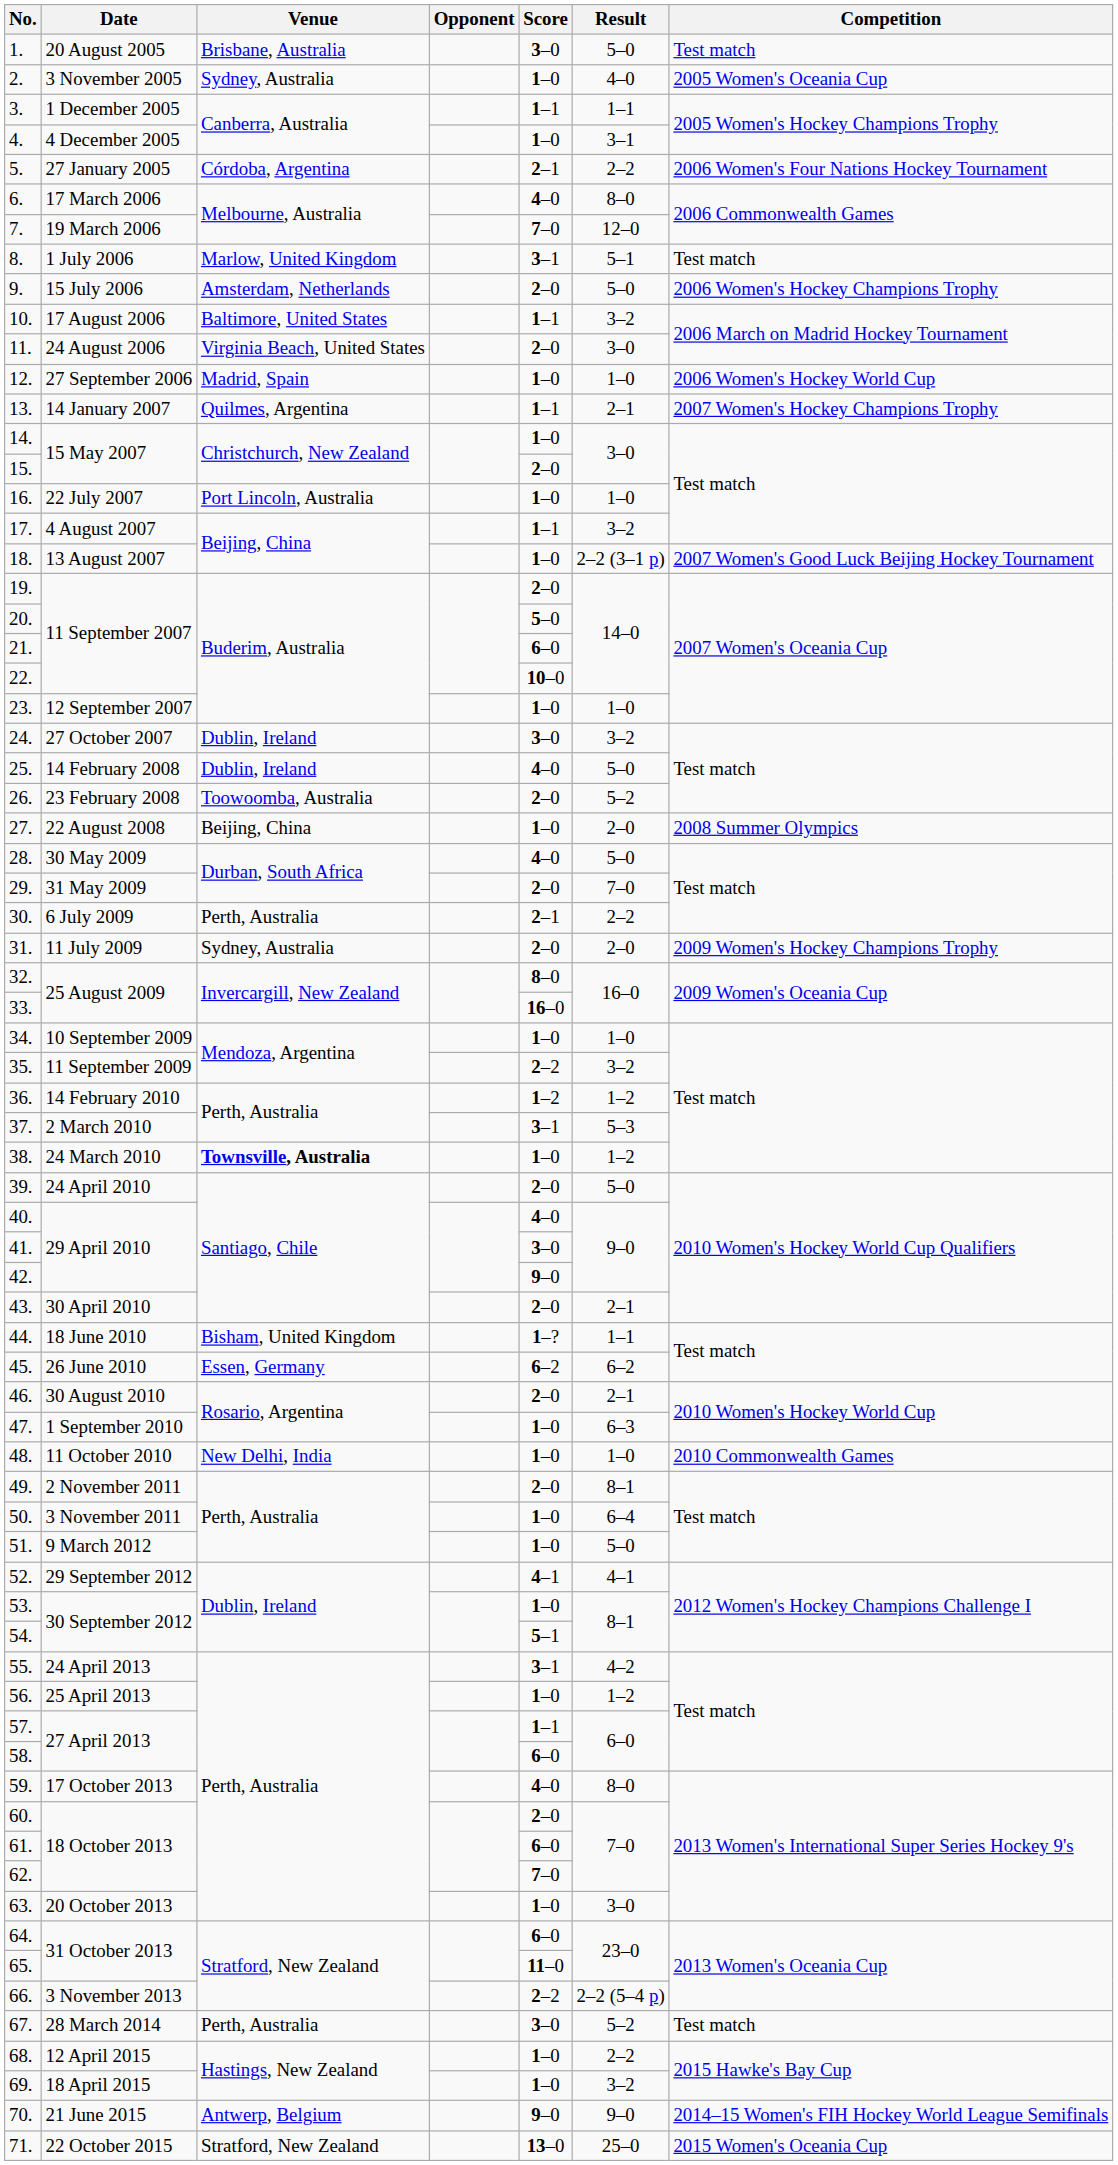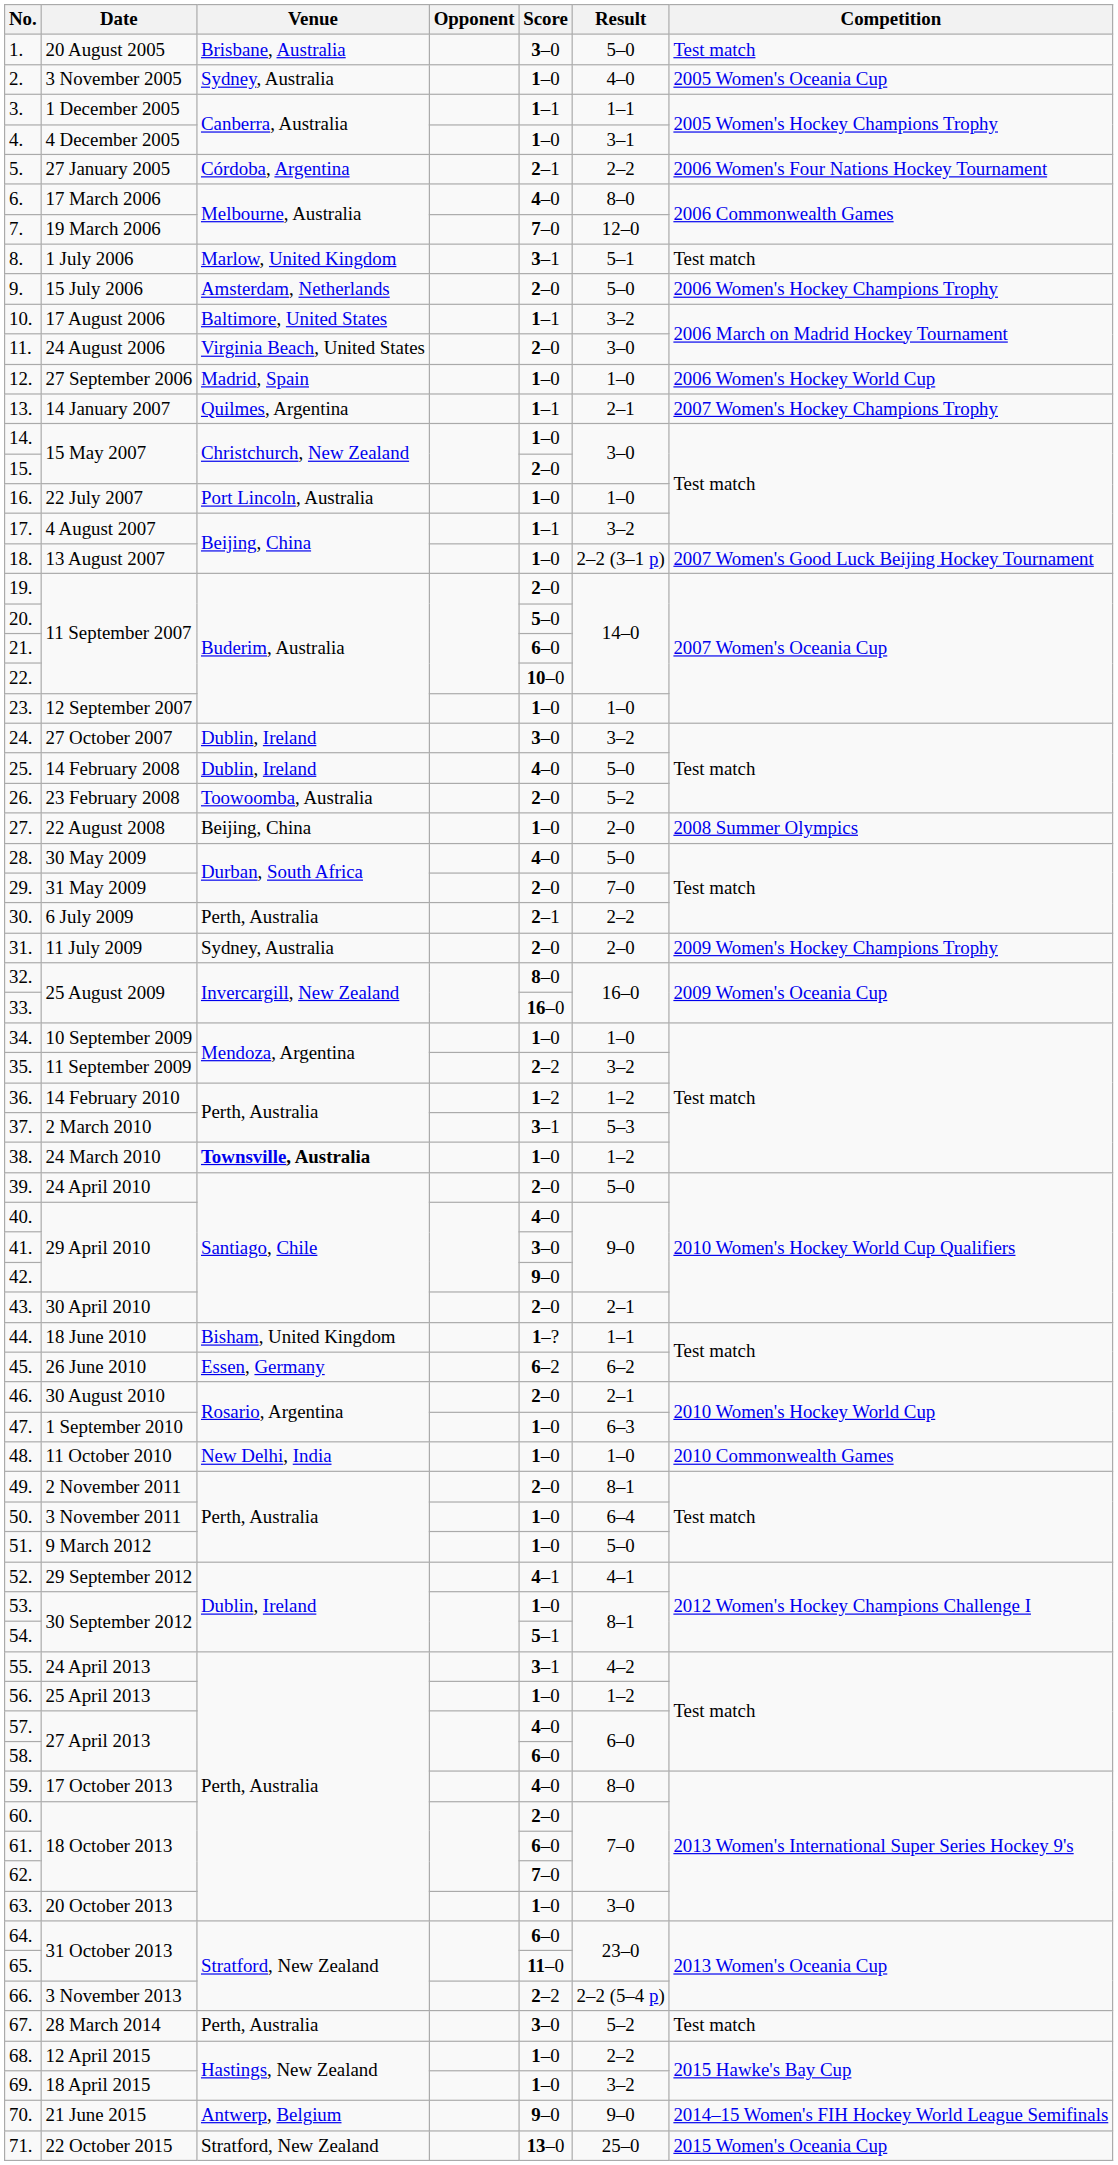 <table class="wikitable">
 <tr>
 <th>No.</th>
 <th>Date</th>
 <th>Venue</th>
 <th>Opponent</th>
 <th>Score</th>
 <th>Result</th>
 <th>Competition</th>
 </tr>
 <tr>
 <td>1.</td>
 <td>20 August 2005</td>
 <td><a href='#'>Brisbane</a>, <a href='#'>Australia</a></td>
 <td></td>
 <td align=center><strong>3</strong>–0</td>
 <td align=center>5–0</td>
 <td><a href='#'>Test match</a></td>
 </tr>
 <tr>
 <td>2.</td>
 <td>3 November 2005</td>
 <td><a href='#'>Sydney</a>, Australia</td>
 <td></td>
 <td align=center><strong>1</strong>–0</td>
 <td align=center>4–0</td>
 <td><a href='#'>2005 Women's Oceania Cup</a></td>
 </tr>
 <tr>
 <td>3.</td>
 <td>1 December 2005</td>
 <td rowspan=2><a href='#'>Canberra</a>, Australia</td>
 <td></td>
 <td align=center><strong>1</strong>–1</td>
 <td align=center>1–1</td>
 <td rowspan=2><a href='#'>2005 Women's Hockey Champions Trophy</a></td>
 </tr>
 <tr>
 <td>4.</td>
 <td>4 December 2005</td>
 <td></td>
 <td align=center><strong>1</strong>–0</td>
 <td align=center>3–1</td>
 </tr>
 <tr>
 <td>5.</td>
 <td>27 January 2005</td>
 <td><a href='#'>Córdoba</a>, <a href='#'>Argentina</a></td>
 <td></td>
 <td align=center><strong>2</strong>–1</td>
 <td align=center>2–2</td>
 <td><a href='#'>2006 Women's Four Nations Hockey Tournament</a></td>
 </tr>
 <tr>
 <td>6.</td>
 <td>17 March 2006</td>
 <td rowspan=2><a href='#'>Melbourne</a>, Australia</td>
 <td></td>
 <td align=center><strong>4</strong>–0</td>
 <td align=center>8–0</td>
 <td rowspan=2><a href='#'>2006 Commonwealth Games</a></td>
 </tr>
 <tr>
 <td>7.</td>
 <td>19 March 2006</td>
 <td></td>
 <td align=center><strong>7</strong>–0</td>
 <td align=center>12–0</td>
 </tr>
 <tr>
 <td>8.</td>
 <td>1 July 2006</td>
 <td><a href='#'>Marlow</a>, <a href='#'>United Kingdom</a></td>
 <td></td>
 <td align=center><strong>3</strong>–1</td>
 <td align=center>5–1</td>
 <td>Test match</td>
 </tr>
 <tr>
 <td>9.</td>
 <td>15 July 2006</td>
 <td><a href='#'>Amsterdam</a>, <a href='#'>Netherlands</a></td>
 <td></td>
 <td align=center><strong>2</strong>–0</td>
 <td align=center>5–0</td>
 <td><a href='#'>2006 Women's Hockey Champions Trophy</a></td>
 </tr>
 <tr>
 <td>10.</td>
 <td>17 August 2006</td>
 <td><a href='#'>Baltimore</a>, <a href='#'>United States</a></td>
 <td></td>
 <td align=center><strong>1</strong>–1</td>
 <td align=center>3–2</td>
 <td rowspan=2><a href='#'>2006 March on Madrid Hockey Tournament</a></td>
 </tr>
 <tr>
 <td>11.</td>
 <td>24 August 2006</td>
 <td><a href='#'>Virginia Beach</a>, United States</td>
 <td></td>
 <td align=center><strong>2</strong>–0</td>
 <td align=center>3–0</td>
 </tr>
 <tr>
 <td>12.</td>
 <td>27 September 2006</td>
 <td><a href='#'>Madrid</a>, <a href='#'>Spain</a></td>
 <td></td>
 <td align=center><strong>1</strong>–0</td>
 <td align=center>1–0</td>
 <td><a href='#'>2006 Women's Hockey World Cup</a></td>
 </tr>
 <tr>
 <td>13.</td>
 <td>14 January 2007</td>
 <td><a href='#'>Quilmes</a>, Argentina</td>
 <td></td>
 <td align=center><strong>1</strong>–1</td>
 <td align=center>2–1</td>
 <td><a href='#'>2007 Women's Hockey Champions Trophy</a></td>
 </tr>
 <tr>
 <td>14.</td>
 <td rowspan=2>15 May 2007</td>
 <td rowspan=2><a href='#'>Christchurch</a>, <a href='#'>New Zealand</a></td>
 <td rowspan=2></td>
 <td align=center><strong>1</strong>–0</td>
 <td rowspan=2 align=center>3–0</td>
 <td rowspan=4>Test match</td>
 </tr>
 <tr>
 <td>15.</td>
 <td align=center><strong>2</strong>–0</td>
 </tr>
 <tr>
 <td>16.</td>
 <td>22 July 2007</td>
 <td><a href='#'>Port Lincoln</a>, Australia</td>
 <td></td>
 <td align=center><strong>1</strong>–0</td>
 <td align=center>1–0</td>
 </tr>
 <tr>
 <td>17.</td>
 <td>4 August 2007</td>
 <td rowspan=2><a href='#'>Beijing</a>, <a href='#'>China</a></td>
 <td></td>
 <td align=center><strong>1</strong>–1</td>
 <td align=center>3–2</td>
 </tr>
 <tr>
 <td>18.</td>
 <td>13 August 2007</td>
 <td></td>
 <td align=center><strong>1</strong>–0</td>
 <td align=center>2–2 (3–1 <a href='#'>p</a>)</td>
 <td><a href='#'>2007 Women's Good Luck Beijing Hockey Tournament</a></td>
 </tr>
 <tr>
 <td>19.</td>
 <td rowspan=4>11 September 2007</td>
 <td rowspan=5><a href='#'>Buderim</a>, Australia</td>
 <td rowspan=4></td>
 <td align=center><strong>2</strong>–0</td>
 <td rowspan=4 align=center>14–0</td>
 <td rowspan=5><a href='#'>2007 Women's Oceania Cup</a></td>
 </tr>
 <tr>
 <td>20.</td>
 <td align=center><strong>5</strong>–0</td>
 </tr>
 <tr>
 <td>21.</td>
 <td align=center><strong>6</strong>–0</td>
 </tr>
 <tr>
 <td>22.</td>
 <td align=center><strong>10</strong>–0</td>
 </tr>
 <tr>
 <td>23.</td>
 <td>12 September 2007</td>
 <td></td>
 <td align=center><strong>1</strong>–0</td>
 <td align=center>1–0</td>
 </tr>
 <tr>
 <td>24.</td>
 <td>27 October 2007</td>
 <td><a href='#'>Dublin</a>, <a href='#'>Ireland</a></td>
 <td></td>
 <td align=center><strong>3</strong>–0</td>
 <td align=center>3–2</td>
 <td rowspan=3>Test match</td>
 </tr>
 <tr>
 <td>25.</td>
 <td>14 February 2008</td>
 <td><a href='#'>Dublin</a>, <a href='#'>Ireland</a></td>
 <td></td>
 <td align=center><strong>4</strong>–0</td>
 <td align=center>5–0</td>
 </tr>
 <tr>
 <td>26.</td>
 <td>23 February 2008</td>
 <td><a href='#'>Toowoomba</a>, Australia</td>
 <td></td>
 <td align=center><strong>2</strong>–0</td>
 <td align=center>5–2</td>
 </tr>
 <tr>
 <td>27.</td>
 <td>22 August 2008</td>
 <td>Beijing, China</td>
 <td></td>
 <td align=center><strong>1</strong>–0</td>
 <td align=center>2–0</td>
 <td><a href='#'>2008 Summer Olympics</a></td>
 </tr>
 <tr>
 <td>28.</td>
 <td>30 May 2009</td>
 <td rowspan=2><a href='#'>Durban</a>, <a href='#'>South Africa</a></td>
 <td></td>
 <td align=center><strong>4</strong>–0</td>
 <td align=center>5–0</td>
 <td rowspan=3>Test match</td>
 </tr>
 <tr>
 <td>29.</td>
 <td>31 May 2009</td>
 <td></td>
 <td align=center><strong>2</strong>–0</td>
 <td align=center>7–0</td>
 </tr>
 <tr>
 <td>30.</td>
 <td>6 July 2009</td>
 <td>Perth, Australia</td>
 <td></td>
 <td align=center><strong>2</strong>–1</td>
 <td align=center>2–2</td>
 </tr>
 <tr>
 <td>31.</td>
 <td>11 July 2009</td>
 <td>Sydney, Australia</td>
 <td></td>
 <td align=center><strong>2</strong>–0</td>
 <td align=center>2–0</td>
 <td><a href='#'>2009 Women's Hockey Champions Trophy</a></td>
 </tr>
 <tr>
 <td>32.</td>
 <td rowspan=2>25 August 2009</td>
 <td rowspan=2><a href='#'>Invercargill</a>, <a href='#'>New Zealand</a></td>
 <td rowspan=2></td>
 <td align=center><strong>8</strong>–0</td>
 <td rowspan=2 align=center>16–0</td>
 <td rowspan=2><a href='#'>2009 Women's Oceania Cup</a></td>
 </tr>
 <tr>
 <td>33.</td>
 <td align=center><strong>16</strong>–0</td>
 </tr>
 <tr>
 <td>34.</td>
 <td>10 September 2009</td>
 <td rowspan=2><a href='#'>Mendoza</a>, Argentina</td>
 <td></td>
 <td align=center><strong>1</strong>–0</td>
 <td align=center>1–0</td>
 <td rowspan=5>Test match</td>
 </tr>
 <tr>
 <td>35.</td>
 <td>11 September 2009</td>
 <td></td>
 <td align=center><strong>2</strong>–2</td>
 <td align=center>3–2</td>
 </tr>
 <tr>
 <td>36.</td>
 <td>14 February 2010</td>
 <td rowspan=2>Perth, Australia</td>
 <td></td>
 <td align=center><strong>1</strong>–2</td>
 <td align=center>1–2</td>
 </tr>
 <tr>
 <td>37.</td>
 <td>2 March 2010</td>
 <td></td>
 <td align=center><strong>3</strong>–1</td>
 <td align=center>5–3</td>
 </tr>
 <tr>
 <td>38.</td>
 <td>24 March 2010</td>
 <td><strong><a href='#'>Townsville</a>, Australia</strong></td>
 <td></td>
 <td align=center><strong>1</strong>–0</td>
 <td align=center>1–2</td>
 </tr>
 <tr>
 <td>39.</td>
 <td>24 April 2010</td>
 <td rowspan=5><a href='#'>Santiago</a>, <a href='#'>Chile</a></td>
 <td></td>
 <td align=center><strong>2</strong>–0</td>
 <td align=center>5–0</td>
 <td rowspan=5><a href='#'>2010 Women's Hockey World Cup Qualifiers</a></td>
 </tr>
 <tr>
 <td>40.</td>
 <td rowspan=3>29 April 2010</td>
 <td rowspan=3></td>
 <td align=center><strong>4</strong>–0</td>
 <td rowspan=3 align=center>9–0</td>
 </tr>
 <tr>
 <td>41.</td>
 <td align=center><strong>3</strong>–0</td>
 </tr>
 <tr>
 <td>42.</td>
 <td align=center><strong>9</strong>–0</td>
 </tr>
 <tr>
 <td>43.</td>
 <td>30 April 2010</td>
 <td></td>
 <td align=center><strong>2</strong>–0</td>
 <td align=center>2–1</td>
 </tr>
 <tr>
 <td>44.</td>
 <td>18 June 2010</td>
 <td><a href='#'>Bisham</a>, United Kingdom</td>
 <td></td>
 <td align=center><strong>1</strong>–?</td>
 <td align=center>1–1</td>
 <td rowspan=2>Test match</td>
 </tr>
 <tr>
 <td>45.</td>
 <td>26 June 2010</td>
 <td><a href='#'>Essen</a>, <a href='#'>Germany</a></td>
 <td></td>
 <td align=center><strong>6</strong>–2</td>
 <td align=center>6–2</td>
 </tr>
 <tr>
 <td>46.</td>
 <td>30 August 2010</td>
 <td rowspan=2><a href='#'>Rosario</a>, Argentina</td>
 <td></td>
 <td align=center><strong>2</strong>–0</td>
 <td align=center>2–1</td>
 <td rowspan=2><a href='#'>2010 Women's Hockey World Cup</a></td>
 </tr>
 <tr>
 <td>47.</td>
 <td>1 September 2010</td>
 <td></td>
 <td align=center><strong>1</strong>–0</td>
 <td align=center>6–3</td>
 </tr>
 <tr>
 <td>48.</td>
 <td>11 October 2010</td>
 <td><a href='#'>New Delhi</a>, <a href='#'>India</a></td>
 <td></td>
 <td align=center><strong>1</strong>–0</td>
 <td align=center>1–0</td>
 <td><a href='#'>2010 Commonwealth Games</a></td>
 </tr>
 <tr>
 <td>49.</td>
 <td>2 November 2011</td>
 <td rowspan=3>Perth, Australia</td>
 <td></td>
 <td align=center><strong>2</strong>–0</td>
 <td align=center>8–1</td>
 <td rowspan=3>Test match</td>
 </tr>
 <tr>
 <td>50.</td>
 <td>3 November 2011</td>
 <td></td>
 <td align=center><strong>1</strong>–0</td>
 <td align=center>6–4</td>
 </tr>
 <tr>
 <td>51.</td>
 <td>9 March 2012</td>
 <td></td>
 <td align=center><strong>1</strong>–0</td>
 <td align=center>5–0</td>
 </tr>
 <tr>
 <td>52.</td>
 <td>29 September 2012</td>
 <td rowspan=3><a href='#'>Dublin</a>, <a href='#'>Ireland</a></td>
 <td></td>
 <td align=center><strong>4</strong>–1</td>
 <td align=center>4–1</td>
 <td rowspan=3><a href='#'>2012 Women's Hockey Champions Challenge I</a></td>
 </tr>
 <tr>
 <td>53.</td>
 <td rowspan=2>30 September 2012</td>
 <td rowspan=2></td>
 <td align=center><strong>1</strong>–0</td>
 <td rowspan=2 align=center>8–1</td>
 </tr>
 <tr>
 <td>54.</td>
 <td align=center><strong>5</strong>–1</td>
 </tr>
 <tr>
 <td>55.</td>
 <td>24 April 2013</td>
 <td rowspan=9>Perth, Australia</td>
 <td></td>
 <td align=center><strong>3</strong>–1</td>
 <td align=center>4–2</td>
 <td rowspan=4>Test match</td>
 </tr>
 <tr>
 <td>56.</td>
 <td>25 April 2013</td>
 <td></td>
 <td align=center><strong>1</strong>–0</td>
 <td align=center>1–2</td>
 </tr>
 <tr>
 <td>57.</td>
 <td rowspan=2>27 April 2013</td>
 <td rowspan=2></td>
-<td align=center><strong>1</strong>–1</td>
+<td align=center><strong>4</strong>–0</td>
 <td rowspan=2 align=center>6–0</td>
 </tr>
 <tr>
 <td>58.</td>
 <td align=center><strong>6</strong>–0</td>
 </tr>
 <tr>
 <td>59.</td>
 <td>17 October 2013</td>
 <td></td>
 <td align=center><strong>4</strong>–0</td>
 <td align=center>8–0</td>
 <td rowspan=5><a href='#'>2013 Women's International Super Series Hockey 9's</a></td>
 </tr>
 <tr>
 <td>60.</td>
 <td rowspan=3>18 October 2013</td>
 <td rowspan=3></td>
 <td align=center><strong>2</strong>–0</td>
 <td rowspan=3 align=center>7–0</td>
 </tr>
 <tr>
 <td>61.</td>
 <td align=center><strong>6</strong>–0</td>
 </tr>
 <tr>
 <td>62.</td>
 <td align=center><strong>7</strong>–0</td>
 </tr>
 <tr>
 <td>63.</td>
 <td>20 October 2013</td>
 <td></td>
 <td align=center><strong>1</strong>–0</td>
 <td align=center>3–0</td>
 </tr>
 <tr>
 <td>64.</td>
 <td rowspan=2>31 October 2013</td>
 <td rowspan=3><a href='#'>Stratford</a>, New Zealand</td>
 <td rowspan=2></td>
 <td align=center><strong>6</strong>–0</td>
 <td rowspan=2 align=center>23–0</td>
 <td rowspan=3><a href='#'>2013 Women's Oceania Cup</a></td>
 </tr>
 <tr>
 <td>65.</td>
 <td align=center><strong>11</strong>–0</td>
 </tr>
 <tr>
 <td>66.</td>
 <td>3 November 2013</td>
 <td></td>
 <td align=center><strong>2</strong>–2</td>
 <td align=center>2–2 (5–4 <a href='#'>p</a>)</td>
 </tr>
 <tr>
 <td>67.</td>
 <td>28 March 2014</td>
 <td>Perth, Australia</td>
 <td></td>
 <td align=center><strong>3</strong>–0</td>
 <td align=center>5–2</td>
 <td>Test match</td>
 </tr>
 <tr>
 <td>68.</td>
 <td>12 April 2015</td>
 <td rowspan=2><a href='#'>Hastings</a>, New Zealand</td>
 <td></td>
 <td align=center><strong>1</strong>–0</td>
 <td align=center>2–2</td>
 <td rowspan=2><a href='#'>2015 Hawke's Bay Cup</a></td>
 </tr>
 <tr>
 <td>69.</td>
 <td>18 April 2015</td>
 <td></td>
 <td align=center><strong>1</strong>–0</td>
 <td align=center>3–2</td>
 </tr>
 <tr>
 <td>70.</td>
 <td>21 June 2015</td>
 <td><a href='#'>Antwerp</a>, <a href='#'>Belgium</a></td>
 <td></td>
 <td align=center><strong>9</strong>–0</td>
 <td align=center>9–0</td>
 <td><a href='#'>2014–15 Women's FIH Hockey World League Semifinals</a></td>
 </tr>
 <tr>
 <td>71.</td>
 <td>22 October 2015</td>
 <td>Stratford, New Zealand</td>
 <td></td>
 <td align=center><strong>13</strong>–0</td>
 <td align=center>25–0</td>
 <td><a href='#'>2015 Women's Oceania Cup</a></td>
 </tr>
 </table>
